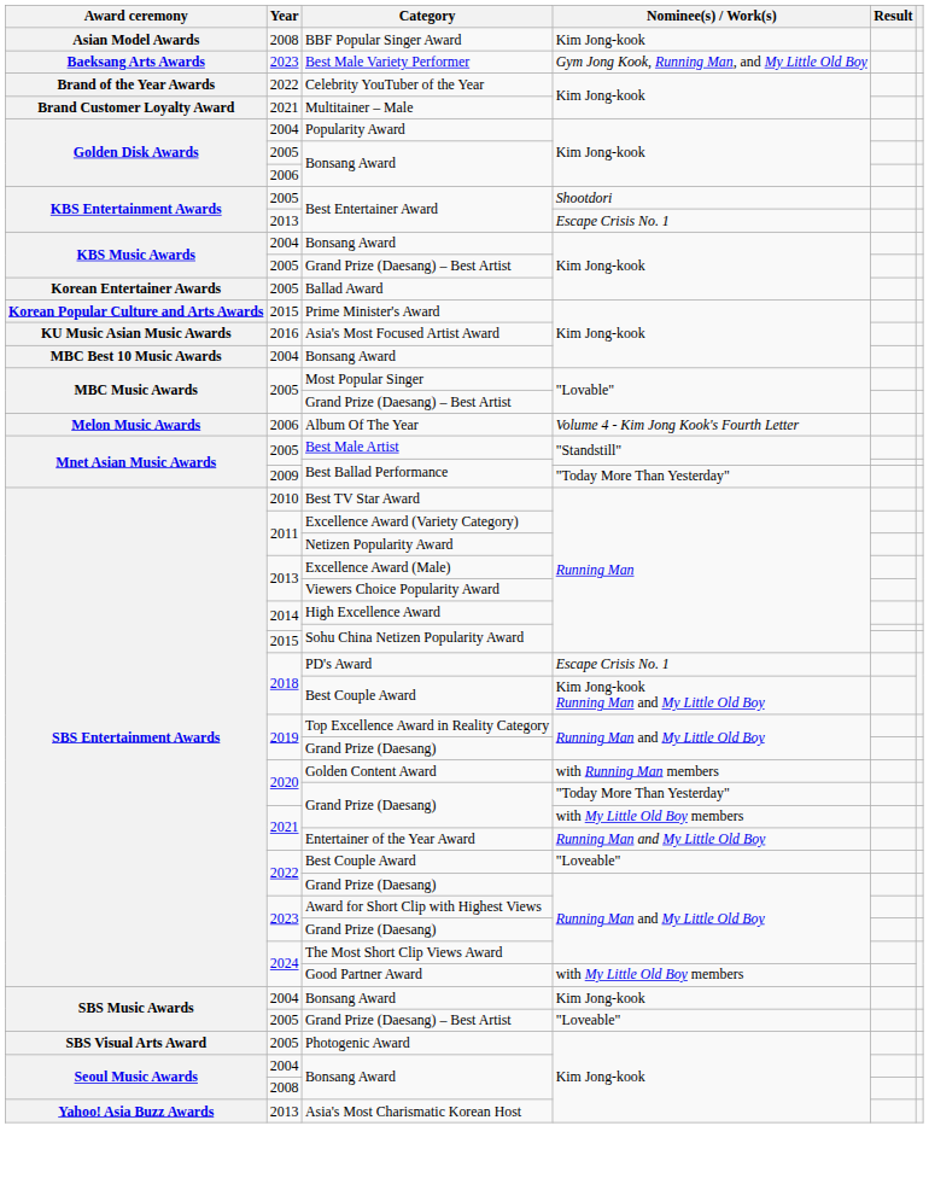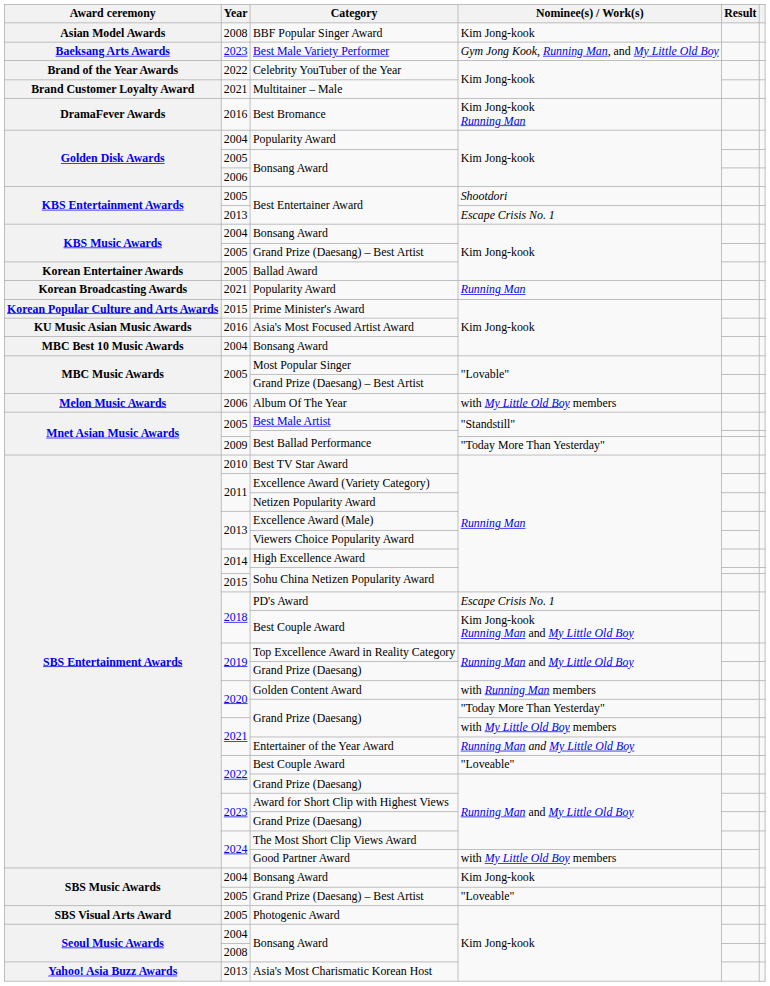 <table class="wikitable plainrowheaders sortable">
 <tr>
 <th scope="col">Award ceremony</th>
 <th scope="col">Year</th>
 <th scope="col">Category</th>
 <th scope="col">Nominee(s) / Work(s)</th>
 <th scope="col">Result</th>
 <th scope="col" class="unsortable"></th>
 </tr>
 <tr>
 <th scope="row">Asian Model Awards</th>
 <td style="text-align:center">2008</td>
 <td>BBF Popular Singer Award</td>
 <td>Kim Jong-kook</td>
 <td></td>
 <td style="text-align:center"></td>
 </tr>
 <tr>
 <th scope="row"><a href='#'>Baeksang Arts Awards</a></th>
 <td style="text-align:center"><a href='#'>2023</a></td>
 <td><a href='#'>Best Male Variety Performer</a></td>
 <td><em>Gym Jong Kook</em>, <em><a href='#'>Running Man</a></em>, and <em><a href='#'>My Little Old Boy</a></em></td>
 <td></td>
 <td style="text-align:center"></td>
 </tr>
 <tr>
 <th scope="row">Brand of the Year Awards</th>
 <td style="text-align:center">2022</td>
 <td>Celebrity YouTuber of the Year</td>
 <td rowspan="2">Kim Jong-kook</td>
 <td></td>
 <td style="text-align:center"></td>
 </tr>
 <tr>
 <th scope="row">Brand Customer Loyalty Award</th>
 <td style="text-align:center">2021</td>
 <td>Multitainer – Male</td>
+<td></td>
+<td style="text-align:center"></td>
+</tr>
+<tr>
+<th scope="row">DramaFever Awards</th>
+<td style="text-align:center">2016</td>
+<td>Best Bromance</td>
+<td>Kim Jong-kook <br><em><a href='#'>Running Man</a></em></td>
 <td></td>
 <td style="text-align:center"></td>
 </tr>
 <tr>
 <th scope="row" rowspan="3"><a href='#'>Golden Disk Awards</a></th>
 <td style="text-align:center">2004</td>
 <td>Popularity Award</td>
 <td rowspan="3">Kim Jong-kook</td>
 <td></td>
 <td style="text-align:center"></td>
 </tr>
 <tr>
 <td style="text-align:center">2005</td>
 <td rowspan="2">Bonsang Award</td>
 <td></td>
 <td style="text-align:center"></td>
 </tr>
 <tr>
 <td style="text-align:center">2006</td>
 <td></td>
 <td style="text-align:center"></td>
 </tr>
 <tr>
 <th scope="row" rowspan="2"><a href='#'>KBS Entertainment Awards</a></th>
 <td style="text-align:center">2005</td>
 <td rowspan="2">Best Entertainer Award</td>
 <td><em>Shootdori</em></td>
 <td></td>
 <td style="text-align:center"></td>
 </tr>
 <tr>
 <td style="text-align:center">2013</td>
 <td><em>Escape Crisis No. 1</em></td>
 <td></td>
 <td style="text-align:center"></td>
 </tr>
 <tr>
 <th scope="row" rowspan="2"><a href='#'>KBS Music Awards</a></th>
 <td style="text-align:center">2004</td>
 <td>Bonsang Award</td>
 <td rowspan="3">Kim Jong-kook</td>
 <td></td>
 <td style="text-align:center"></td>
 </tr>
 <tr>
 <td style="text-align:center">2005</td>
 <td>Grand Prize (Daesang) – Best Artist</td>
 <td></td>
 <td style="text-align:center"></td>
 </tr>
 <tr>
 <th scope="row">Korean Entertainer Awards</th>
 <td style="text-align:center">2005</td>
 <td>Ballad Award</td>
 <td></td>
 <td style="text-align:center"></td>
 </tr>
 <tr>
+<th scope="row">Korean Broadcasting Awards</th>
+<td style="text-align:center">2021</td>
+<td>Popularity Award</td>
+<td><em><a href='#'>Running Man</a></em></td>
+<td></td>
+<td style="text-align:center"></td>
+</tr>
+<tr>
 <th scope="row"><a href='#'>Korean Popular Culture and Arts Awards</a></th>
 <td style="text-align:center">2015</td>
 <td>Prime Minister's Award</td>
 <td rowspan="3">Kim Jong-kook</td>
 <td></td>
 <td style="text-align:center"></td>
 </tr>
 <tr>
 <th scope="row">KU Music Asian Music Awards</th>
 <td style="text-align:center">2016</td>
 <td>Asia's Most Focused Artist Award</td>
 <td></td>
 <td style="text-align:center"></td>
 </tr>
 <tr>
 <th scope="row">MBC Best 10 Music Awards</th>
 <td style="text-align:center">2004</td>
 <td>Bonsang Award</td>
 <td></td>
 <td style="text-align:center"></td>
 </tr>
 <tr>
 <th scope="row" rowspan="2">MBC Music Awards</th>
 <td rowspan="2" style="text-align:center">2005</td>
 <td>Most Popular Singer</td>
 <td rowspan="2">"Lovable"</td>
 <td></td>
 <td style="text-align:center"></td>
 </tr>
 <tr>
 <td>Grand Prize (Daesang) – Best Artist</td>
 <td></td>
 <td style="text-align:center"></td>
 </tr>
 <tr>
 <th scope="row"><a href='#'>Melon Music Awards</a></th>
 <td style="text-align:center">2006</td>
 <td>Album Of The Year</td>
-<td><em>Volume 4 - Kim Jong Kook's Fourth Letter</em></td>
+<td>with <em><a href='#'>My Little Old Boy</a></em> members</td>
 <td></td>
 <td style="text-align:center"></td>
 </tr>
 <tr>
 <th scope="row" rowspan="3"><a href='#'>Mnet Asian Music Awards</a></th>
 <td rowspan="2" style="text-align:center">2005</td>
 <td><a href='#'>Best Male Artist</a></td>
 <td rowspan="2">"Standstill"</td>
 <td></td>
 <td style="text-align:center"></td>
 </tr>
 <tr>
 <td rowspan="2">Best Ballad Performance</td>
 <td></td>
 <td style="text-align:center"></td>
 </tr>
 <tr>
 <td style="text-align:center">2009</td>
 <td>"Today More Than Yesterday"</td>
 <td></td>
 <td style="text-align:center"></td>
 </tr>
 <tr>
 <th scope="row" rowspan="22"><a href='#'>SBS Entertainment Awards</a></th>
 <td style="text-align:center">2010</td>
 <td>Best TV Star Award</td>
 <td rowspan="8"><em><a href='#'>Running Man</a></em></td>
 <td></td>
 <td style="text-align:center"></td>
 </tr>
 <tr>
 <td rowspan="2" style="text-align:center">2011</td>
 <td>Excellence Award (Variety Category)</td>
 <td></td>
 <td style="text-align:center"></td>
 </tr>
 <tr>
 <td>Netizen Popularity Award</td>
 <td></td>
 <td style="text-align:center"></td>
 </tr>
 <tr>
 <td rowspan="2" style="text-align:center">2013</td>
 <td>Excellence Award (Male)</td>
 <td></td>
 <td rowspan="2" style="text-align:center"></td>
 </tr>
 <tr>
 <td>Viewers Choice Popularity Award</td>
 <td></td>
 </tr>
 <tr>
 <td rowspan="2" style="text-align:center">2014</td>
 <td>High Excellence Award</td>
 <td></td>
 <td style="text-align:center"></td>
 </tr>
 <tr>
 <td rowspan="2">Sohu China Netizen Popularity Award</td>
 <td></td>
 <td style="text-align:center"></td>
 </tr>
 <tr>
 <td style="text-align:center">2015</td>
 <td></td>
 <td style="text-align:center"></td>
 </tr>
 <tr>
 <td rowspan="2" style="text-align:center"><a href='#'>2018</a></td>
 <td>PD's Award</td>
 <td><em>Escape Crisis No. 1</em></td>
 <td></td>
 <td rowspan="2" style="text-align:center"></td>
 </tr>
 <tr>
 <td>Best Couple Award</td>
 <td>Kim Jong-kook <br><em><a href='#'>Running Man</a></em> and <em><a href='#'>My Little Old Boy</a></em></td>
 <td></td>
 </tr>
 <tr>
 <td rowspan="2" style="text-align:center"><a href='#'>2019</a></td>
 <td>Top Excellence Award in Reality Category</td>
 <td rowspan="2"><em><a href='#'>Running Man</a></em> and <em><a href='#'>My Little Old Boy</a></em></td>
 <td></td>
 <td style="text-align:center"></td>
 </tr>
 <tr>
 <td>Grand Prize (Daesang)</td>
 <td></td>
 <td style="text-align:center"></td>
 </tr>
 <tr>
 <td rowspan="2" style="text-align:center"><a href='#'>2020</a></td>
 <td>Golden Content Award</td>
 <td>with <em><a href='#'>Running Man</a></em> members</td>
 <td></td>
 <td style="text-align:center"></td>
 </tr>
 <tr>
 <td rowspan="2">Grand Prize (Daesang)</td>
 <td>"Today More Than Yesterday"</td>
 <td></td>
 <td style="text-align:center"></td>
 </tr>
 <tr>
 <td rowspan="2" style="text-align:center"><a href='#'>2021</a></td>
 <td>with <em><a href='#'>My Little Old Boy</a></em> members</td>
 <td></td>
 <td style="text-align:center"></td>
 </tr>
 <tr>
 <td>Entertainer of the Year Award</td>
 <td><em><a href='#'>Running Man</a> and <a href='#'>My Little Old Boy</a></em></td>
 <td></td>
 <td style="text-align:center"></td>
 </tr>
 <tr>
 <td rowspan="2" style="text-align:center"><a href='#'>2022</a></td>
 <td>Best Couple Award</td>
 <td>"Loveable"</td>
 <td></td>
 <td style="text-align:center"></td>
 </tr>
 <tr>
 <td>Grand Prize (Daesang)</td>
 <td rowspan="4"><em><a href='#'>Running Man</a></em> and <em><a href='#'>My Little Old Boy</a></em></td>
 <td></td>
 <td style="text-align:center"></td>
 </tr>
 <tr>
 <td rowspan="2" style="text-align:center"><a href='#'>2023</a></td>
 <td>Award for Short Clip with Highest Views</td>
 <td></td>
 <td style="text-align:center"></td>
 </tr>
 <tr>
 <td>Grand Prize (Daesang)</td>
 <td></td>
 <td style="text-align:center"></td>
 </tr>
 <tr>
 <td style="text-align:center" rowspan="2"><a href='#'>2024</a></td>
 <td>The Most Short Clip Views Award</td>
 <td></td>
 <td style="text-align:center" rowspan="2"></td>
 </tr>
 <tr>
 <td>Good Partner Award</td>
 <td>with <em><a href='#'>My Little Old Boy</a></em> members</td>
 <td></td>
 </tr>
 <tr>
 <th scope="row" rowspan="2">SBS Music Awards</th>
 <td style="text-align:center">2004</td>
 <td>Bonsang Award</td>
 <td>Kim Jong-kook</td>
 <td></td>
 <td style="text-align:center"></td>
 </tr>
 <tr>
 <td style="text-align:center">2005</td>
 <td>Grand Prize (Daesang) – Best Artist</td>
 <td>"Loveable"</td>
 <td></td>
 <td style="text-align:center"></td>
 </tr>
 <tr>
 <th scope="row">SBS Visual Arts Award</th>
 <td style="text-align:center">2005</td>
 <td>Photogenic Award</td>
 <td rowspan="4">Kim Jong-kook</td>
 <td></td>
 <td style="text-align:center"></td>
 </tr>
 <tr>
 <th scope="row" rowspan="2"><a href='#'>Seoul Music Awards</a></th>
 <td style="text-align:center">2004</td>
 <td rowspan="2">Bonsang Award</td>
 <td></td>
 <td style="text-align:center"></td>
 </tr>
 <tr>
 <td style="text-align:center">2008</td>
 <td></td>
 <td style="text-align:center"></td>
 </tr>
 <tr>
 <th scope="row"><a href='#'>Yahoo! Asia Buzz Awards</a></th>
 <td style="text-align:center">2013</td>
 <td>Asia's Most Charismatic Korean Host</td>
 <td></td>
 <td style="text-align:center"></td>
 </tr>
 </table>
